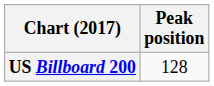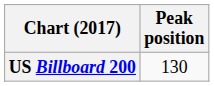 <table class="wikitable plainrowheaders" style="text-align:center">
 <tr>
 <th scope="col">Chart (2017)</th>
 <th scope="col">Peak<br>position</th>
 </tr>
 <tr>
 <th scope="row">US <a href='#'><em>Billboard</em> 200</a></th>
-<td>128</td>
+<td>130</td>
 </tr>
 </table>
